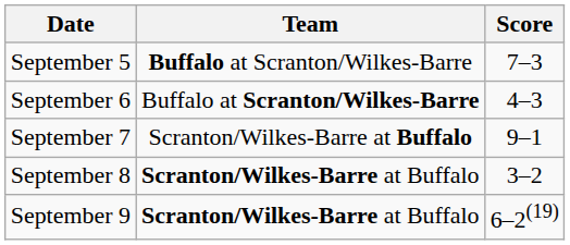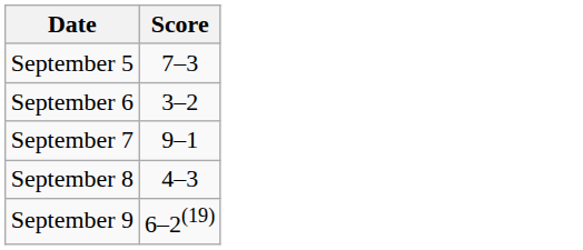 <table class="wikitable" style="text-align:center">
 <tr>
 <th>Date</th>
-<th>Team</th>
 <th>Score</th>
 </tr>
 <tr>
 <td>September 5</td>
-<td><strong>Buffalo</strong> at Scranton/Wilkes-Barre</td>
 <td>7–3</td>
 </tr>
 <tr>
 <td>September 6</td>
-<td>Buffalo at <strong>Scranton/Wilkes-Barre</strong></td>
-<td>4–3</td>
+<td>3–2</td>
 </tr>
 <tr>
 <td>September 7</td>
-<td>Scranton/Wilkes-Barre at <strong>Buffalo</strong></td>
 <td>9–1</td>
 </tr>
 <tr>
 <td>September 8</td>
-<td><strong>Scranton/Wilkes-Barre</strong> at Buffalo</td>
-<td>3–2</td>
+<td>4–3</td>
 </tr>
 <tr>
 <td>September 9</td>
-<td><strong>Scranton/Wilkes-Barre</strong> at Buffalo</td>
 <td>6–2<sup>(19)</sup></td>
 </tr>
 </table>
